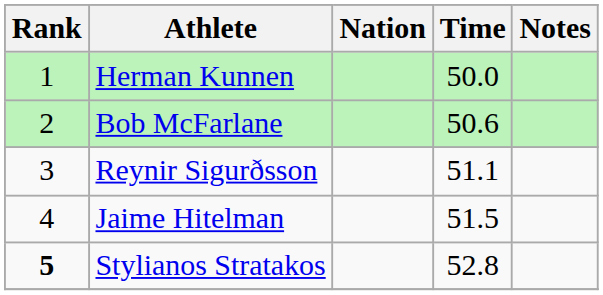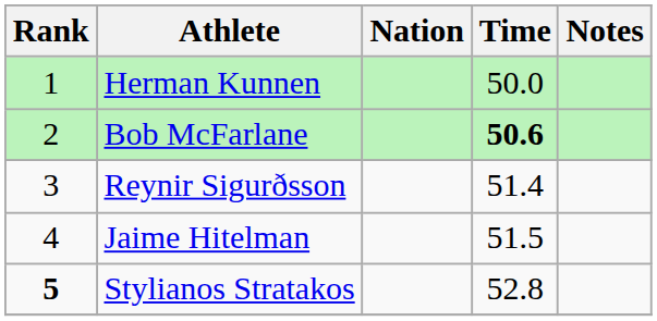 <table class="wikitable sortable" style="text-align:center">
 <tr>
 <th>Rank</th>
 <th>Athlete</th>
 <th>Nation</th>
 <th>Time</th>
 <th>Notes</th>
 </tr>
 <tr bgcolor=#bbf3bb>
 <td>1</td>
 <td align=left><a href='#'>Herman Kunnen</a></td>
 <td align=left></td>
 <td>50.0</td>
 <td></td>
 </tr>
 <tr bgcolor=#bbf3bb>
 <td>2</td>
 <td align=left><a href='#'>Bob McFarlane</a></td>
 <td align=left></td>
-<td>50.6</td>
+<td><strong>50.6</strong></td>
 <td></td>
 </tr>
 <tr>
 <td>3</td>
 <td align=left><a href='#'>Reynir Sigurðsson</a></td>
 <td align=left></td>
-<td>51.1</td>
+<td>51.4</td>
 <td></td>
 </tr>
 <tr>
 <td>4</td>
 <td align=left><a href='#'>Jaime Hitelman</a></td>
 <td align=left></td>
 <td>51.5</td>
 <td></td>
 </tr>
 <tr>
 <td><strong>5</strong></td>
 <td align=left><a href='#'>Stylianos Stratakos</a></td>
 <td align=left></td>
 <td>52.8</td>
 <td></td>
 </tr>
 <tr>
 </tr>
 </table>
